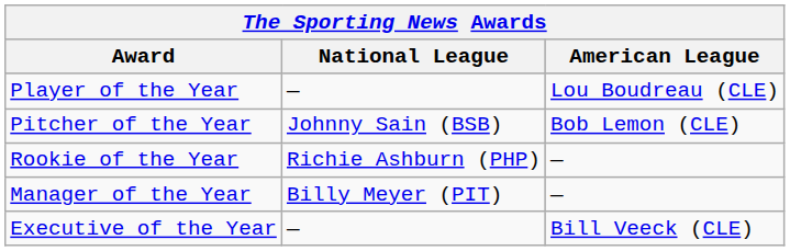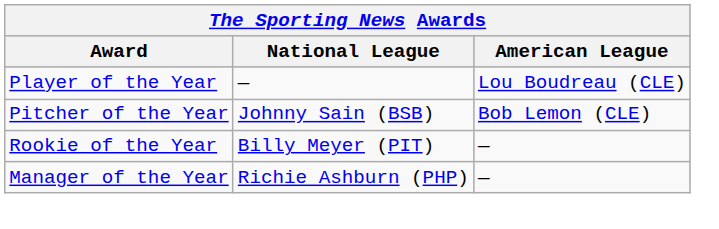 <table class="wikitable">
 <tr>
 <th colspan="3"><em><a href='#'>The Sporting News</a></em> <a href='#'>Awards</a></th>
 </tr>
 <tr>
 <th>Award</th>
 <th>National League</th>
 <th>American League</th>
 </tr>
 <tr>
 <td><a href='#'>Player of the Year</a></td>
 <td>—</td>
 <td><a href='#'>Lou Boudreau</a> (<a href='#'>CLE</a>)</td>
 </tr>
 <tr>
 <td><a href='#'>Pitcher of the Year</a></td>
 <td><a href='#'>Johnny Sain</a> (<a href='#'>BSB</a>)</td>
 <td><a href='#'>Bob Lemon</a> (<a href='#'>CLE</a>)</td>
 </tr>
 <tr>
 <td><a href='#'>Rookie of the Year</a></td>
-<td><a href='#'>Richie Ashburn</a> (<a href='#'>PHP</a>)</td>
+<td><a href='#'>Billy Meyer</a> (<a href='#'>PIT</a>)</td>
 <td>—</td>
 </tr>
 <tr>
 <td><a href='#'>Manager of the Year</a></td>
-<td><a href='#'>Billy Meyer</a> (<a href='#'>PIT</a>)</td>
+<td><a href='#'>Richie Ashburn</a> (<a href='#'>PHP</a>)</td>
 <td>—</td>
 </tr>
-<tr>
-<td><a href='#'>Executive of the Year</a></td>
-<td>—</td>
-<td><a href='#'>Bill Veeck</a> (<a href='#'>CLE</a>)</td>
-</tr>
 </table>
